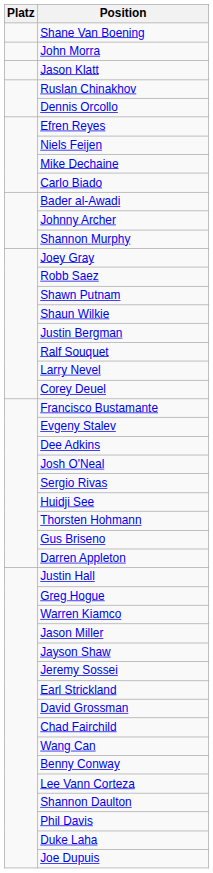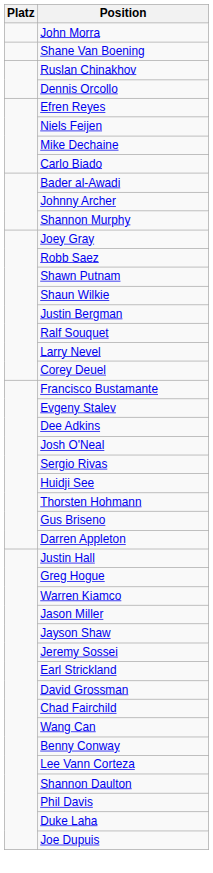 <table class="wikitable">
 <tr>
 <th>Platz</th>
 <th style="width:14em">Position</th>
 </tr>
 <tr>
 <td></td>
-<td> <a href='#'>Shane Van Boening</a></td>
-</tr>
-<tr>
-<td></td>
 <td> <a href='#'>John Morra</a></td>
 </tr>
 <tr>
 <td></td>
-<td> <a href='#'>Jason Klatt</a></td>
+<td> <a href='#'>Shane Van Boening</a></td>
 </tr>
 <tr>
 <td rowspan="2"></td>
 <td> <a href='#'>Ruslan Chinakhov</a></td>
 </tr>
 <tr>
 <td> <a href='#'>Dennis Orcollo</a></td>
 </tr>
 <tr>
 <td rowspan="4"></td>
 <td> <a href='#'>Efren Reyes</a></td>
 </tr>
 <tr>
 <td> <a href='#'>Niels Feijen</a></td>
 </tr>
 <tr>
 <td> <a href='#'>Mike Dechaine</a></td>
 </tr>
 <tr>
 <td> <a href='#'>Carlo Biado</a></td>
 </tr>
 <tr>
 <td rowspan="3"></td>
 <td> <a href='#'>Bader al-Awadi</a></td>
 </tr>
 <tr>
 <td> <a href='#'>Johnny Archer</a></td>
 </tr>
 <tr>
 <td> <a href='#'>Shannon Murphy</a></td>
 </tr>
 <tr>
 <td rowspan="8"></td>
 <td> <a href='#'>Joey Gray</a></td>
 </tr>
 <tr>
 <td> <a href='#'>Robb Saez</a></td>
 </tr>
 <tr>
 <td> <a href='#'>Shawn Putnam</a></td>
 </tr>
 <tr>
 <td> <a href='#'>Shaun Wilkie</a></td>
 </tr>
 <tr>
 <td> <a href='#'>Justin Bergman</a></td>
 </tr>
 <tr>
 <td> <a href='#'>Ralf Souquet</a></td>
 </tr>
 <tr>
 <td> <a href='#'>Larry Nevel</a></td>
 </tr>
 <tr>
 <td> <a href='#'>Corey Deuel</a></td>
 </tr>
 <tr>
 <td rowspan="9"></td>
 <td> <a href='#'>Francisco Bustamante</a></td>
 </tr>
 <tr>
 <td> <a href='#'>Evgeny Stalev</a></td>
 </tr>
 <tr>
 <td> <a href='#'>Dee Adkins</a></td>
 </tr>
 <tr>
 <td> <a href='#'>Josh O'Neal</a></td>
 </tr>
 <tr>
 <td> <a href='#'>Sergio Rivas</a></td>
 </tr>
 <tr>
 <td> <a href='#'>Huidji See</a></td>
 </tr>
 <tr>
 <td> <a href='#'>Thorsten Hohmann</a></td>
 </tr>
 <tr>
 <td> <a href='#'>Gus Briseno</a></td>
 </tr>
 <tr>
 <td> <a href='#'>Darren Appleton</a></td>
 </tr>
 <tr>
 <td rowspan="16"></td>
 <td> <a href='#'>Justin Hall</a></td>
 </tr>
 <tr>
 <td> <a href='#'>Greg Hogue</a></td>
 </tr>
 <tr>
 <td> <a href='#'>Warren Kiamco</a></td>
 </tr>
 <tr>
 <td> <a href='#'>Jason Miller</a></td>
 </tr>
 <tr>
 <td> <a href='#'>Jayson Shaw</a></td>
 </tr>
 <tr>
 <td> <a href='#'>Jeremy Sossei</a></td>
 </tr>
 <tr>
 <td> <a href='#'>Earl Strickland</a></td>
 </tr>
 <tr>
 <td> <a href='#'>David Grossman</a></td>
 </tr>
 <tr>
 <td> <a href='#'>Chad Fairchild</a></td>
 </tr>
 <tr>
 <td> <a href='#'>Wang Can</a></td>
 </tr>
 <tr>
 <td> <a href='#'>Benny Conway</a></td>
 </tr>
 <tr>
 <td> <a href='#'>Lee Vann Corteza</a></td>
 </tr>
 <tr>
 <td> <a href='#'>Shannon Daulton</a></td>
 </tr>
 <tr>
 <td> <a href='#'>Phil Davis</a></td>
 </tr>
 <tr>
 <td> <a href='#'>Duke Laha</a></td>
 </tr>
 <tr>
 <td> <a href='#'>Joe Dupuis</a></td>
 </tr>
 </table>
